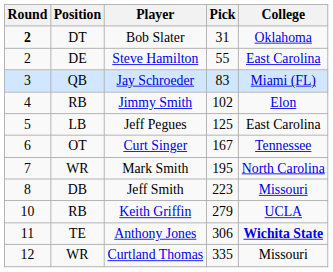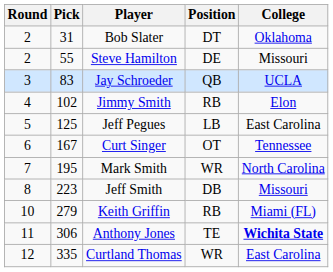 <table class="wikitable sortable sortable"  style="text-align:center;">
 <tr>
 <th>Round</th>
+<th>Pick</th>
+<th>Player</th>
 <th>Position</th>
-<th>Player</th>
-<th>Pick</th>
 <th>College</th>
 </tr>
 <tr>
-<td><strong>2</strong></td>
+<td>2</td>
+<td>31</td>
+<td>Bob Slater</td>
 <td>DT</td>
-<td>Bob Slater</td>
-<td>31</td>
 <td><a href='#'>Oklahoma</a></td>
 </tr>
 <tr>
 <td>2</td>
+<td>55</td>
+<td><a href='#'>Steve Hamilton</a></td>
 <td>DE</td>
-<td><a href='#'>Steve Hamilton</a></td>
-<td>55</td>
-<td><a href='#'>East Carolina</a></td>
+<td>Missouri</td>
 </tr>
 <tr style="background:#d0e7ff;">
 <td>3</td>
+<td>83</td>
+<td><a href='#'>Jay Schroeder</a></td>
 <td>QB</td>
-<td><a href='#'>Jay Schroeder</a></td>
-<td>83</td>
-<td><a href='#'>Miami (FL)</a></td>
+<td><a href='#'>UCLA</a></td>
 </tr>
 <tr>
 <td>4</td>
+<td>102</td>
+<td><a href='#'>Jimmy Smith</a></td>
 <td>RB</td>
-<td><a href='#'>Jimmy Smith</a></td>
-<td>102</td>
 <td><a href='#'>Elon</a></td>
 </tr>
 <tr>
 <td>5</td>
+<td>125</td>
+<td>Jeff Pegues</td>
 <td>LB</td>
-<td>Jeff Pegues</td>
-<td>125</td>
 <td>East Carolina</td>
 </tr>
 <tr>
 <td>6</td>
+<td>167</td>
+<td><a href='#'>Curt Singer</a></td>
 <td>OT</td>
-<td><a href='#'>Curt Singer</a></td>
-<td>167</td>
 <td><a href='#'>Tennessee</a></td>
 </tr>
 <tr>
 <td>7</td>
+<td>195</td>
+<td>Mark Smith</td>
 <td>WR</td>
-<td>Mark Smith</td>
-<td>195</td>
 <td><a href='#'>North Carolina</a></td>
 </tr>
 <tr>
 <td>8</td>
+<td>223</td>
+<td>Jeff Smith</td>
 <td>DB</td>
-<td>Jeff Smith</td>
-<td>223</td>
 <td><a href='#'>Missouri</a></td>
 </tr>
 <tr>
 <td>10</td>
+<td>279</td>
+<td><a href='#'>Keith Griffin</a></td>
 <td>RB</td>
-<td><a href='#'>Keith Griffin</a></td>
-<td>279</td>
-<td><a href='#'>UCLA</a></td>
+<td><a href='#'>Miami (FL)</a></td>
 </tr>
 <tr>
 <td>11</td>
+<td>306</td>
+<td><a href='#'>Anthony Jones</a></td>
 <td>TE</td>
-<td><a href='#'>Anthony Jones</a></td>
-<td>306</td>
 <td><strong><a href='#'>Wichita State</a></strong></td>
 </tr>
 <tr>
 <td>12</td>
+<td>335</td>
+<td><a href='#'>Curtland Thomas</a></td>
 <td>WR</td>
-<td><a href='#'>Curtland Thomas</a></td>
-<td>335</td>
-<td>Missouri</td>
+<td><a href='#'>East Carolina</a></td>
 </tr>
 </table>
